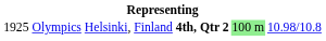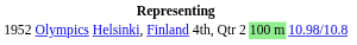 <table>
 <tr>
 <th colspan="6">Representing </th>
 </tr>
 <tr>
-<td>1925</td>
+<td>1952</td>
 <td><a href='#'>Olympics</a></td>
 <td><a href='#'>Helsinki</a>, <a href='#'>Finland</a></td>
-<td><strong>4th, Qtr 2</strong></td>
+<td>4th, Qtr 2</td>
 <td style="background: lightgreen;">100 m</td>
 <td><a href='#'>10.98/10.8</a></td>
 </tr>
 </table>
